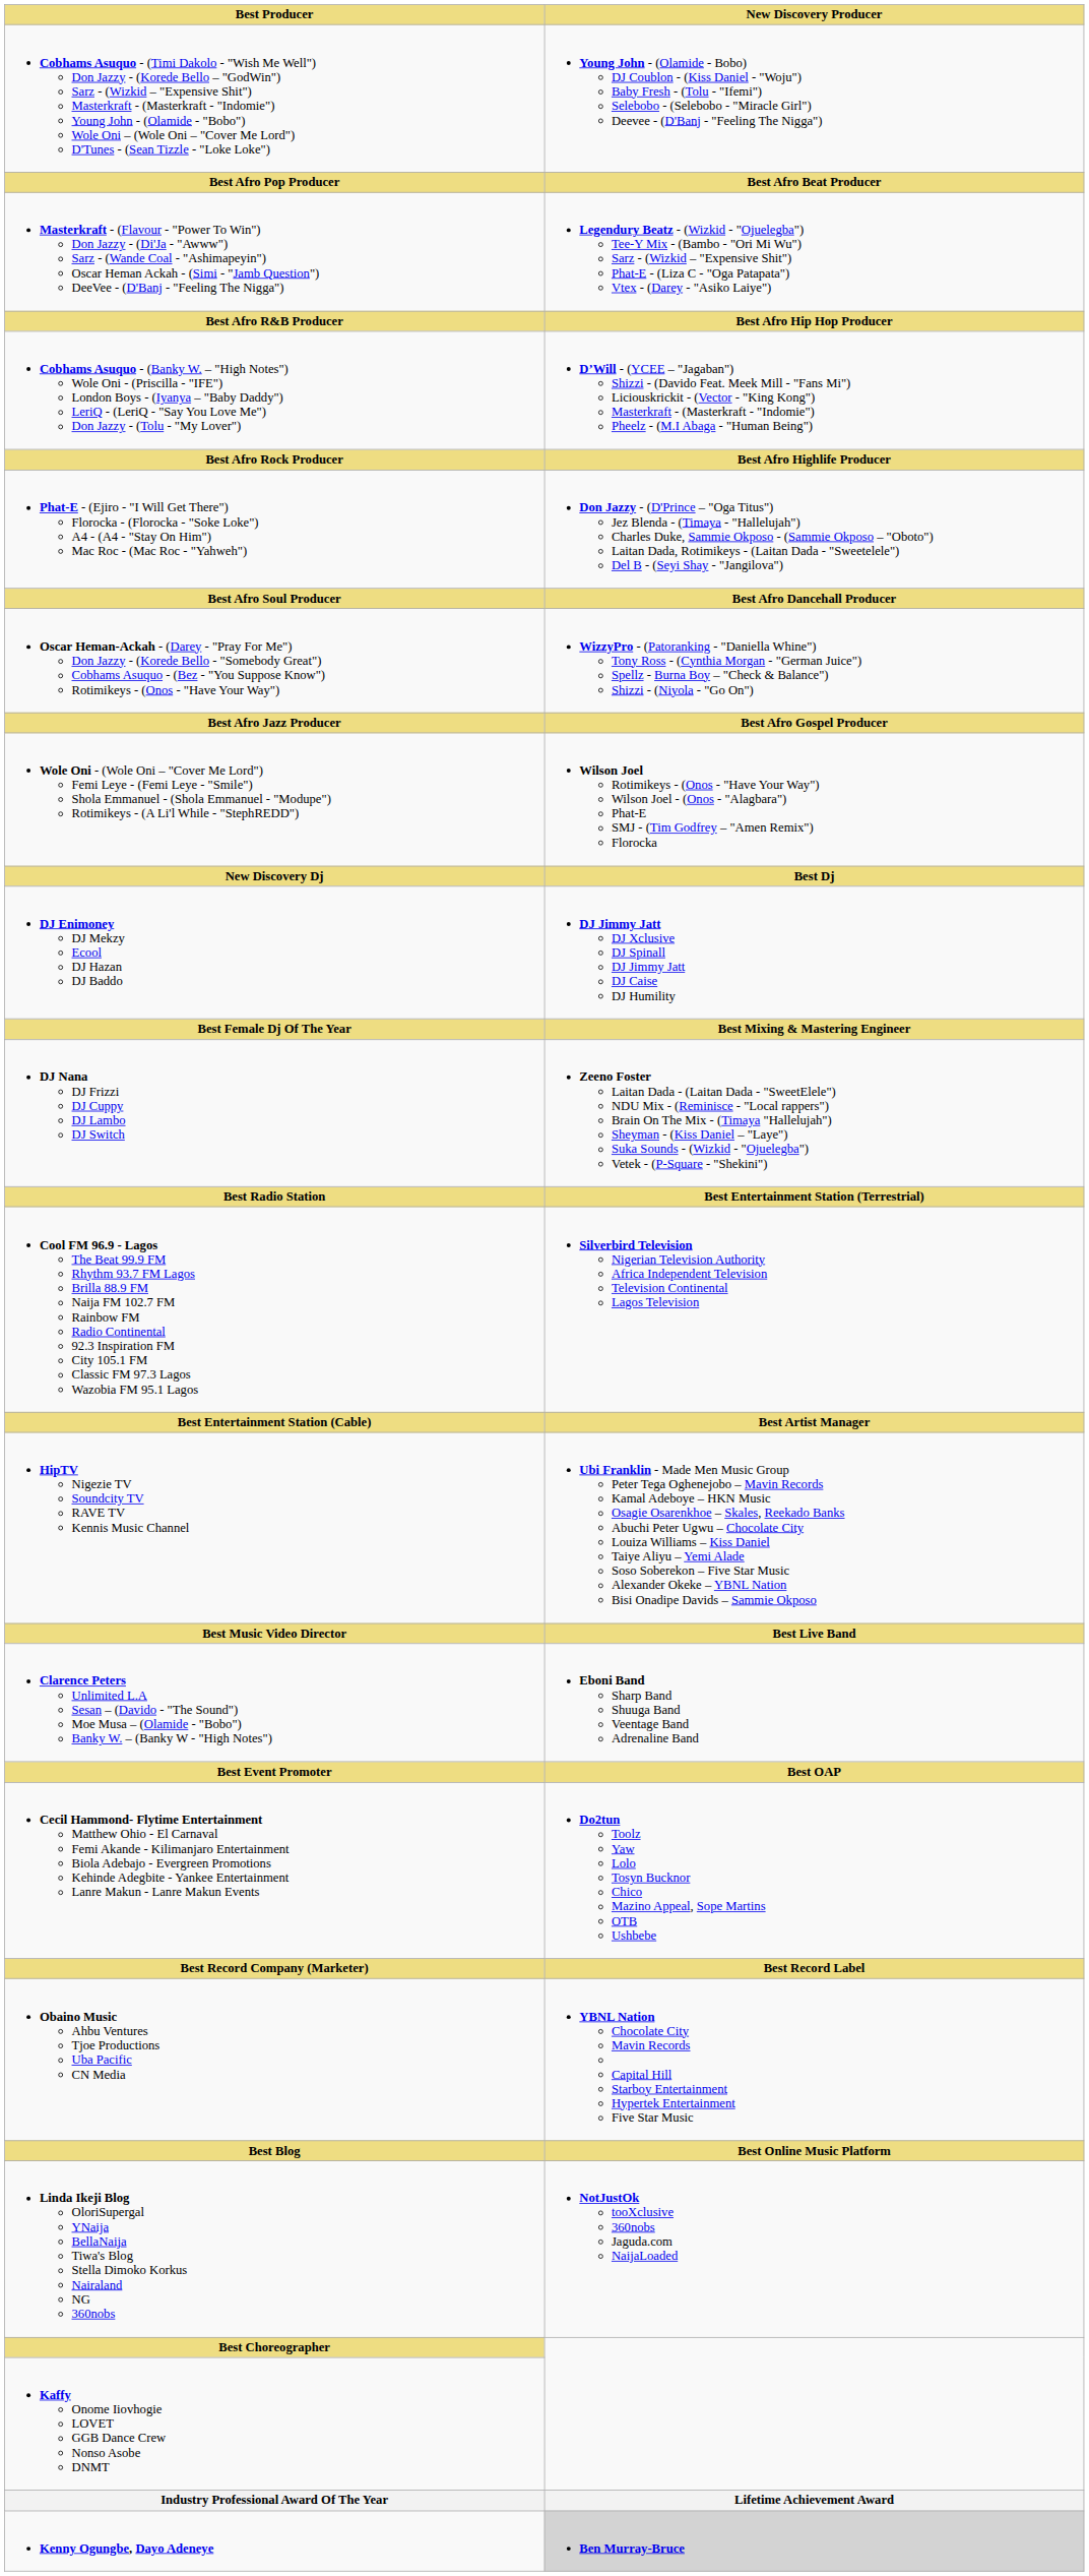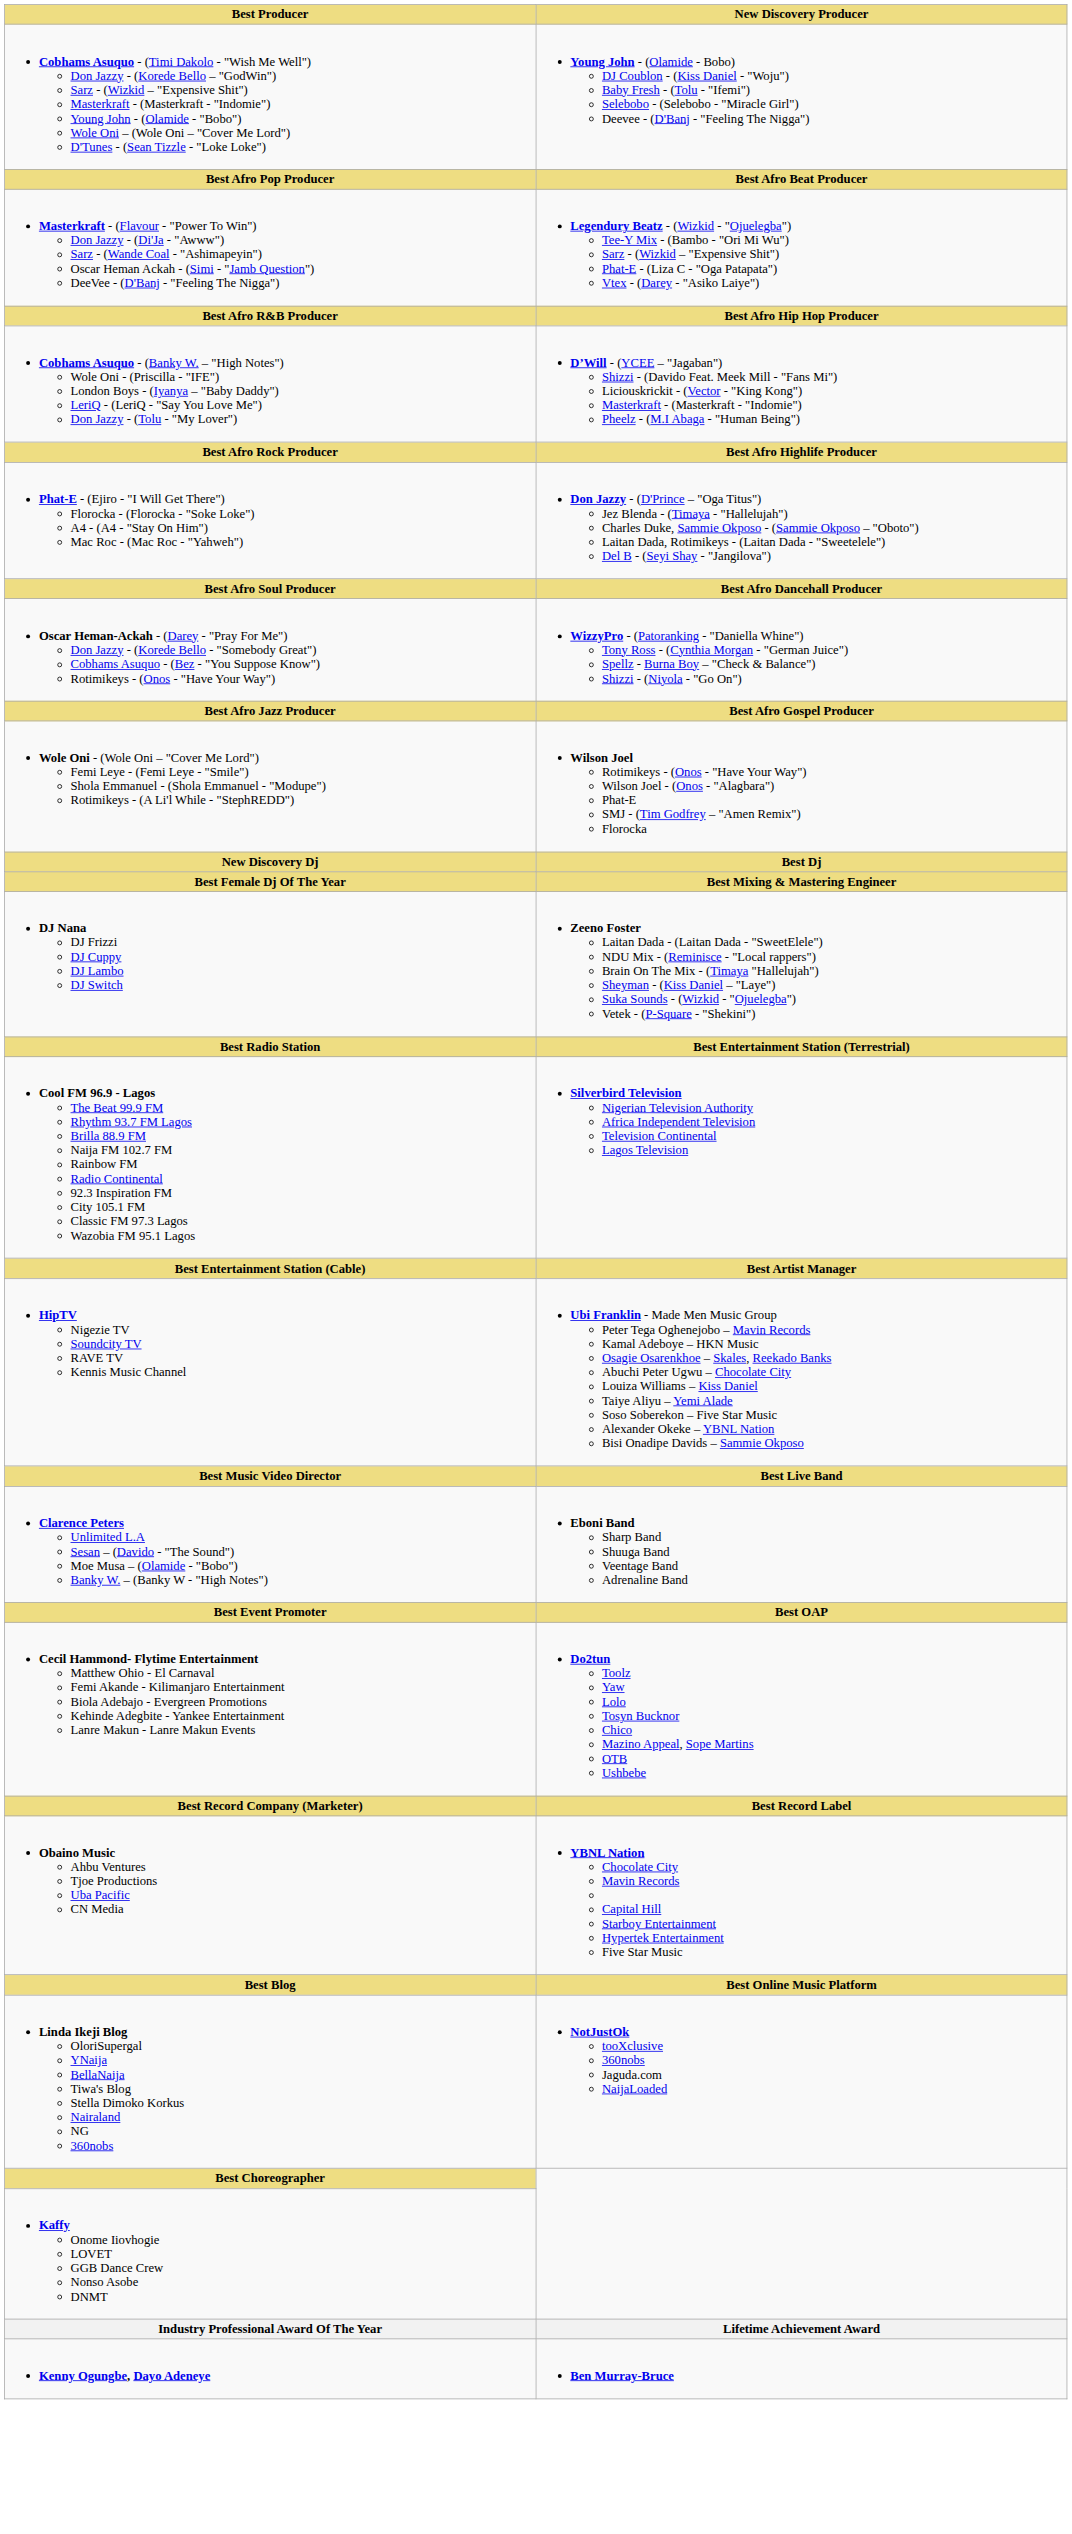 <table class=wikitable width="85%">
 <tr>
 <th style="background:#EEDD82;" ! width="50%">Best Producer</th>
 <th style="background:#EEDD82;" ! width="50%">New Discovery Producer</th>
 </tr>
 <tr>
 <td valign="top"><br><ul><li><strong><a href='#'>Cobhams Asuquo</a></strong> - (<a href='#'>Timi Dakolo</a> - "Wish Me Well")<ul><li><a href='#'>Don Jazzy</a> - (<a href='#'>Korede Bello</a> – "GodWin")</li><li><a href='#'>Sarz</a> - (<a href='#'>Wizkid</a> – "Expensive Shit")</li><li><a href='#'>Masterkraft</a> - (Masterkraft - "Indomie")</li><li><a href='#'>Young John</a> - (<a href='#'>Olamide</a> - "Bobo")</li><li><a href='#'>Wole Oni</a> – (Wole Oni – "Cover Me Lord")</li><li><a href='#'>D'Tunes</a> - (<a href='#'>Sean Tizzle</a> - "Loke Loke")</li></ul></li></ul></td>
 <td valign="top"><br><ul><li><strong><a href='#'>Young John</a></strong> - (<a href='#'>Olamide</a> - Bobo)<ul><li><a href='#'>DJ Coublon</a> - (<a href='#'>Kiss Daniel</a> - "Woju")</li><li><a href='#'>Baby Fresh</a> - (<a href='#'>Tolu</a> - "Ifemi")</li><li><a href='#'>Selebobo</a> - (Selebobo - "Miracle Girl")</li><li>Deevee - (<a href='#'>D'Banj</a> - "Feeling The Nigga")</li></ul></li></ul></td>
 </tr>
 <tr>
 <th style="background:#EEDD82;" ! width="50%">Best Afro Pop Producer</th>
 <th style="background:#EEDD82;" ! width="50%">Best Afro Beat Producer</th>
 </tr>
 <tr>
 <td valign="top"><br><ul><li><strong><a href='#'>Masterkraft</a></strong> - (<a href='#'>Flavour</a> - "Power To Win")<ul><li><a href='#'>Don Jazzy</a> - (<a href='#'>Di'Ja</a> - "Awww")</li><li><a href='#'>Sarz</a> - (<a href='#'>Wande Coal</a> - "Ashimapeyin")</li><li>Oscar Heman Ackah - (<a href='#'>Simi</a> - "<a href='#'>Jamb Question</a>")</li><li>DeeVee - (<a href='#'>D'Banj</a> - "Feeling The Nigga")</li></ul></li></ul></td>
 <td valign="top"><br><ul><li><strong><a href='#'>Legendury Beatz</a></strong> - (<a href='#'>Wizkid</a> - "<a href='#'>Ojuelegba</a>")<ul><li><a href='#'>Tee-Y Mix</a> - (Bambo - "Ori Mi Wu")</li><li><a href='#'>Sarz</a> - (<a href='#'>Wizkid</a> – "Expensive Shit")</li><li><a href='#'>Phat-E</a> - (Liza C - "Oga Patapata")</li><li><a href='#'>Vtex</a> - (<a href='#'>Darey</a> - "Asiko Laiye")</li></ul></li></ul></td>
 </tr>
 <tr>
 <th style="background:#EEDD82;" ! width="50%">Best Afro R&B Producer</th>
 <th style="background:#EEDD82;" ! width="50%">Best Afro Hip Hop Producer</th>
 </tr>
 <tr>
 <td valign="top"><br><ul><li><strong><a href='#'>Cobhams Asuquo</a></strong> - (<a href='#'>Banky W.</a> – "High Notes")<ul><li>Wole Oni - (Priscilla - "IFE")</li><li>London Boys - (<a href='#'>Iyanya</a> – "Baby Daddy")</li><li><a href='#'>LeriQ</a> - (LeriQ - "Say You Love Me")</li><li><a href='#'>Don Jazzy</a> - (<a href='#'>Tolu</a> - "My Lover")</li></ul></li></ul></td>
 <td valign="top"><br><ul><li><strong><a href='#'>D’Will</a></strong> - (<a href='#'>YCEE</a> – "Jagaban")<ul><li><a href='#'>Shizzi</a> - (Davido Feat. Meek Mill - "Fans Mi")</li><li>Liciouskrickit - (<a href='#'>Vector</a> - "King Kong")</li><li><a href='#'>Masterkraft</a> - (Masterkraft - "Indomie")</li><li><a href='#'>Pheelz</a> - (<a href='#'>M.I Abaga</a> - "Human Being")</li></ul></li></ul></td>
 </tr>
 <tr>
 <th style="background:#EEDD82;" ! width="50%">Best Afro Rock Producer</th>
 <th style="background:#EEDD82;" ! width="50%">Best Afro Highlife Producer</th>
 </tr>
 <tr>
 <td valign="top"><br><ul><li><strong><a href='#'>Phat-E</a></strong> - (Ejiro - "I Will Get There")<ul><li>Florocka - (Florocka - "Soke Loke")</li><li>A4 - (A4 - "Stay On Him")</li><li>Mac Roc - (Mac Roc - "Yahweh")</li></ul></li></ul></td>
 <td valign="top"><br><ul><li><strong><a href='#'>Don Jazzy</a></strong> - (<a href='#'>D'Prince</a> – "Oga Titus")<ul><li>Jez Blenda - (<a href='#'>Timaya</a> - "Hallelujah")</li><li>Charles Duke, <a href='#'>Sammie Okposo</a> - (<a href='#'>Sammie Okposo</a> – "Oboto")</li><li>Laitan Dada, Rotimikeys - (Laitan Dada - "Sweetelele")</li><li><a href='#'>Del B</a> - (<a href='#'>Seyi Shay</a> - "Jangilova")</li></ul></li></ul></td>
 </tr>
 <tr>
 <th style="background:#EEDD82;" ! width="50%">Best Afro Soul Producer</th>
 <th style="background:#EEDD82;" ! width="50%">Best Afro Dancehall Producer</th>
 </tr>
 <tr>
 <td valign="top"><br><ul><li><strong>Oscar Heman-Ackah</strong> - (<a href='#'>Darey</a> - "Pray For Me")<ul><li><a href='#'>Don Jazzy</a> - (<a href='#'>Korede Bello</a> - "Somebody Great")</li><li><a href='#'>Cobhams Asuquo</a> - (<a href='#'>Bez</a> - "You Suppose Know")</li><li>Rotimikeys - (<a href='#'>Onos</a> - "Have Your Way")</li></ul></li></ul></td>
 <td valign="top"><br><ul><li><strong><a href='#'>WizzyPro</a></strong> - (<a href='#'>Patoranking</a> - "Daniella Whine")<ul><li><a href='#'>Tony Ross</a> - (<a href='#'>Cynthia Morgan</a> - "German Juice")</li><li><a href='#'>Spellz</a> - <a href='#'>Burna Boy</a> – "Check & Balance")</li><li><a href='#'>Shizzi</a> - (<a href='#'>Niyola</a> - "Go On")</li></ul></li></ul></td>
 </tr>
 <tr>
 <th style="background:#EEDD82;" ! width="50%">Best Afro Jazz Producer</th>
 <th style="background:#EEDD82;" ! width="50%">Best Afro Gospel Producer</th>
 </tr>
 <tr>
 <td valign="top"><br><ul><li><strong>Wole Oni</strong> - (Wole Oni – "Cover Me Lord")<ul><li>Femi Leye - (Femi Leye - "Smile")</li><li>Shola Emmanuel - (Shola Emmanuel - "Modupe")</li><li>Rotimikeys - (A Li'l While - "StephREDD")</li></ul></li></ul></td>
 <td valign="top"><br><ul><li><strong>Wilson Joel</strong><ul><li>Rotimikeys - (<a href='#'>Onos</a> - "Have Your Way")</li><li>Wilson Joel - (<a href='#'>Onos</a> - "Alagbara")</li><li>Phat-E</li><li>SMJ - (<a href='#'>Tim Godfrey</a> – "Amen Remix")</li><li>Florocka</li></ul></li></ul></td>
 </tr>
 <tr>
 <th style="background:#EEDD82;" ! width="50%">New Discovery Dj</th>
 <th style="background:#EEDD82;" ! width="50%">Best Dj</th>
-</tr>
-<tr>
-<td valign="top"><br><ul><li><strong><a href='#'>DJ Enimoney</a></strong><ul><li>DJ Mekzy</li><li><a href='#'>Ecool</a></li><li>DJ Hazan</li><li>DJ Baddo</li></ul></li></ul></td>
-<td valign="top"><br><ul><li><strong><a href='#'>DJ Jimmy Jatt</a></strong><ul><li><a href='#'>DJ Xclusive</a></li><li><a href='#'>DJ Spinall</a></li><li><a href='#'>DJ Jimmy Jatt</a></li><li><a href='#'>DJ Caise</a></li><li>DJ Humility</li></ul></li></ul></td>
 </tr>
 <tr>
 <th style="background:#EEDD82;" ! width="50%">Best Female Dj Of The Year</th>
 <th style="background:#EEDD82;" ! width="50%">Best Mixing & Mastering Engineer</th>
 </tr>
 <tr>
 <td valign="top"><br><ul><li><strong>DJ Nana</strong><ul><li>DJ Frizzi</li><li><a href='#'>DJ Cuppy</a></li><li><a href='#'>DJ Lambo</a></li><li><a href='#'>DJ Switch</a></li></ul></li></ul></td>
 <td valign="top"><br><ul><li><strong>Zeeno Foster</strong><ul><li>Laitan Dada - (Laitan Dada - "SweetElele")</li><li>NDU Mix - (<a href='#'>Reminisce</a> - "Local rappers")</li><li>Brain On The Mix - (<a href='#'>Timaya</a> "Hallelujah")</li><li><a href='#'>Sheyman</a> - (<a href='#'>Kiss Daniel</a> – "Laye")</li><li><a href='#'>Suka Sounds</a> - (<a href='#'>Wizkid</a> - "<a href='#'>Ojuelegba</a>")</li><li>Vetek - (<a href='#'>P-Square</a> - "Shekini")</li></ul></li></ul></td>
 </tr>
 <tr>
 <th style="background:#EEDD82;" ! width="50%">Best Radio Station</th>
 <th style="background:#EEDD82;" ! width="50%">Best Entertainment Station (Terrestrial)</th>
 </tr>
 <tr>
 <td valign="top"><br><ul><li><strong>Cool FM 96.9 - Lagos</strong><ul><li><a href='#'>The Beat 99.9 FM</a></li><li><a href='#'>Rhythm 93.7 FM Lagos</a></li><li><a href='#'>Brilla 88.9 FM</a></li><li>Naija FM 102.7 FM</li><li>Rainbow FM</li><li><a href='#'>Radio Continental</a></li><li>92.3 Inspiration FM</li><li>City 105.1 FM</li><li>Classic FM 97.3 Lagos</li><li>Wazobia FM 95.1 Lagos</li></ul></li></ul></td>
 <td valign="top"><br><ul><li><strong><a href='#'>Silverbird Television</a></strong><ul><li><a href='#'>Nigerian Television Authority</a></li><li><a href='#'>Africa Independent Television</a></li><li><a href='#'>Television Continental</a></li><li><a href='#'>Lagos Television</a></li></ul></li></ul></td>
 </tr>
 <tr>
 <th style="background:#EEDD82;" ! width="50%">Best Entertainment Station (Cable)</th>
 <th style="background:#EEDD82;" ! width="50%">Best Artist Manager</th>
 </tr>
 <tr>
 <td valign="top"><br><ul><li><strong><a href='#'>HipTV</a></strong><ul><li>Nigezie TV</li><li><a href='#'>Soundcity TV</a></li><li>RAVE TV</li><li>Kennis Music Channel</li></ul></li></ul></td>
 <td valign="top"><br><ul><li><strong><a href='#'>Ubi Franklin</a></strong> - Made Men Music Group<ul><li>Peter Tega Oghenejobo – <a href='#'>Mavin Records</a></li><li>Kamal Adeboye – HKN Music</li><li><a href='#'>Osagie Osarenkhoe</a> – <a href='#'>Skales</a>, <a href='#'>Reekado Banks</a></li><li>Abuchi Peter Ugwu – <a href='#'>Chocolate City</a></li><li>Louiza Williams – <a href='#'>Kiss Daniel</a></li><li>Taiye Aliyu – <a href='#'>Yemi Alade</a></li><li>Soso Soberekon – Five Star Music</li><li>Alexander Okeke – <a href='#'>YBNL Nation</a></li><li>Bisi Onadipe Davids – <a href='#'>Sammie Okposo</a></li></ul></li></ul></td>
 </tr>
 <tr>
 <th style="background:#EEDD82;" ! width="50%">Best Music Video Director</th>
 <th style="background:#EEDD82;" ! width="50%">Best Live Band</th>
 </tr>
 <tr>
 <td valign="top"><br><ul><li><strong><a href='#'>Clarence Peters</a></strong><ul><li><a href='#'>Unlimited L.A</a></li><li><a href='#'>Sesan</a> – (<a href='#'>Davido</a> - "The Sound")</li><li>Moe Musa – (<a href='#'>Olamide</a> - "Bobo")</li><li><a href='#'>Banky W.</a> – (Banky W - "High Notes")</li></ul></li></ul></td>
 <td valign="top"><br><ul><li><strong>Eboni Band</strong><ul><li>Sharp Band</li><li>Shuuga Band</li><li>Veentage Band</li><li>Adrenaline Band</li></ul></li></ul></td>
 </tr>
 <tr>
 <th style="background:#EEDD82;" ! width="50%">Best Event Promoter</th>
 <th style="background:#EEDD82;" ! width="50%">Best OAP</th>
 </tr>
 <tr>
 <td valign="top"><br><ul><li><strong>Cecil Hammond- Flytime Entertainment</strong><ul><li>Matthew Ohio - El Carnaval</li><li>Femi Akande - Kilimanjaro Entertainment</li><li>Biola Adebajo - Evergreen Promotions</li><li>Kehinde Adegbite - Yankee Entertainment</li><li>Lanre Makun - Lanre Makun Events</li></ul></li></ul></td>
 <td valign="top"><br><ul><li><strong><a href='#'>Do2tun</a></strong><ul><li><a href='#'>Toolz</a></li><li><a href='#'>Yaw</a></li><li><a href='#'>Lolo</a></li><li><a href='#'>Tosyn Bucknor</a></li><li><a href='#'>Chico</a></li><li><a href='#'>Mazino Appeal</a>, <a href='#'>Sope Martins</a></li><li><a href='#'>OTB</a></li><li><a href='#'>Ushbebe</a></li></ul></li></ul></td>
 </tr>
 <tr>
 <th style="background:#EEDD82;" ! width="50%">Best Record Company (Marketer)</th>
 <th style="background:#EEDD82;" ! width="50%">Best Record Label</th>
 </tr>
 <tr>
 <td valign="top"><br><ul><li><strong>Obaino Music</strong><ul><li>Ahbu Ventures</li><li>Tjoe Productions</li><li><a href='#'>Uba Pacific</a></li><li>CN Media</li></ul></li></ul></td>
 <td valign="top"><br><ul><li><strong><a href='#'>YBNL Nation</a></strong><ul><li><a href='#'>Chocolate City</a></li><li><a href='#'>Mavin Records</a></li><li></li><li><a href='#'>Capital Hill</a></li><li><a href='#'>Starboy Entertainment</a></li><li><a href='#'>Hypertek Entertainment</a></li><li>Five Star Music</li></ul></li></ul></td>
 </tr>
 <tr>
 <th style="background:#EEDD82;" ! width="50%">Best Blog</th>
 <th style="background:#EEDD82;" ! width="50%">Best Online Music Platform</th>
 </tr>
 <tr>
 <td valign="top"><br><ul><li><strong>Linda Ikeji Blog</strong><ul><li>OloriSupergal</li><li><a href='#'>YNaija</a></li><li><a href='#'>BellaNaija</a></li><li>Tiwa's Blog</li><li>Stella Dimoko Korkus</li><li><a href='#'>Nairaland</a></li><li>NG</li><li><a href='#'>360nobs</a></li></ul></li></ul></td>
 <td valign="top"><br><ul><li><strong><a href='#'>NotJustOk</a></strong><ul><li><a href='#'>tooXclusive</a></li><li><a href='#'>360nobs</a></li><li>Jaguda.com</li><li><a href='#'>NaijaLoaded</a></li></ul></li></ul></td>
 </tr>
 <tr>
 <th style="background:#EEDD82;" ! width="50%">Best Choreographer</th>
 </tr>
 <tr>
 <td valign="top"><br><ul><li><strong><a href='#'>Kaffy</a></strong><ul><li>Onome Iiovhogie</li><li>LOVET</li><li>GGB Dance Crew</li><li>Nonso Asobe</li><li>DNMT</li></ul></li></ul></td>
 </tr>
 <tr>
 <th style="background:#FFTT85;" ! width="50%">Industry Professional Award Of The Year</th>
 <th style="background:#FFTT85;" ! width="50%">Lifetime Achievement Award</th>
 </tr>
 <tr>
 <td valign="top"><br><ul><li><strong><a href='#'>Kenny Ogungbe</a>, <a href='#'>Dayo Adeneye</a></strong></li></ul></td>
-<td valign="top" style="background: lightgrey;"><br><ul><li><strong><a href='#'>Ben Murray-Bruce</a></strong></li></ul></td>
+<td valign="top"><br><ul><li><strong><a href='#'>Ben Murray-Bruce</a></strong></li></ul></td>
 </tr>
 </table>
